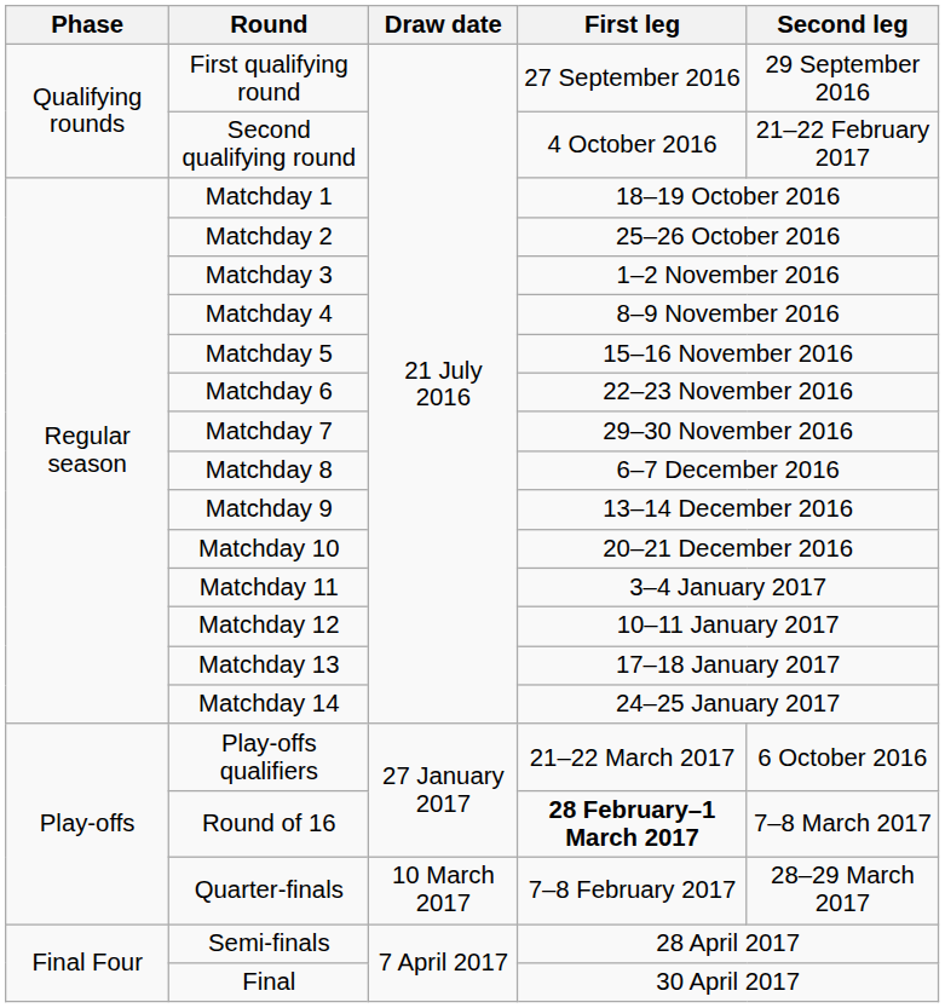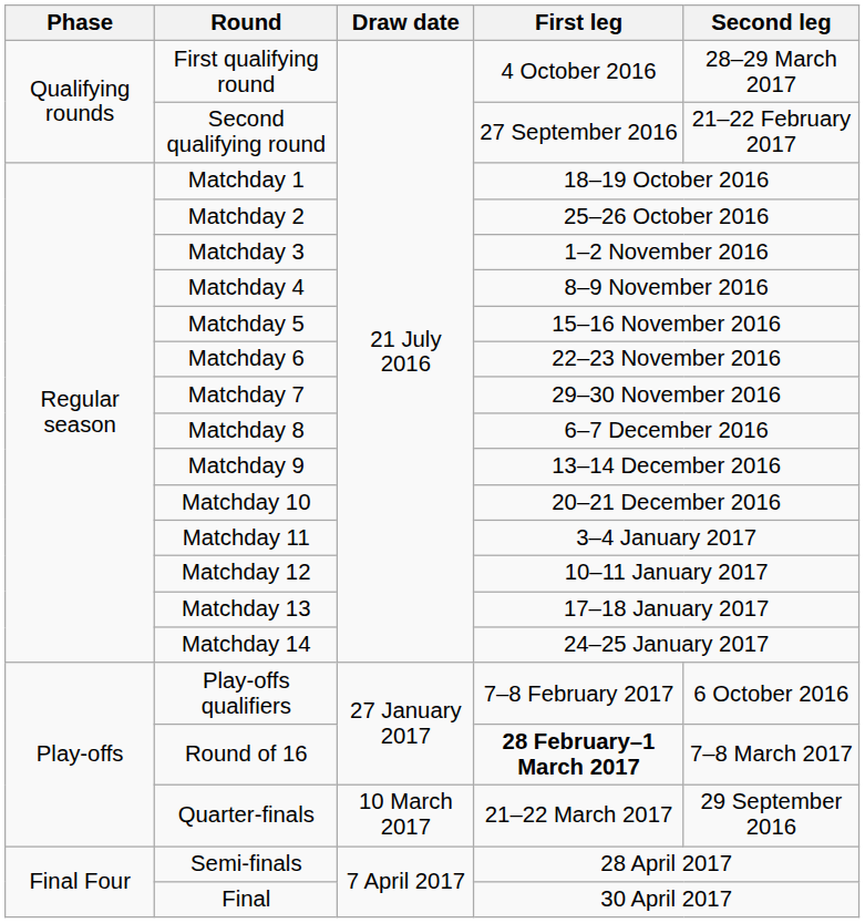 <table class="wikitable" style="text-align:center">
 <tr>
 <th>Phase</th>
 <th>Round</th>
 <th>Draw date</th>
 <th>First leg</th>
 <th>Second leg</th>
 </tr>
 <tr>
 <td rowspan=2>Qualifying rounds</td>
 <td>First qualifying round</td>
 <td rowspan=16>21 July 2016</td>
-<td>27 September 2016</td>
-<td>29 September 2016</td>
+<td>4 October 2016</td>
+<td>28–29 March 2017</td>
 </tr>
 <tr>
 <td>Second qualifying round</td>
-<td>4 October 2016</td>
+<td>27 September 2016</td>
 <td>21–22 February 2017</td>
 </tr>
 <tr>
 <td rowspan=14>Regular season</td>
 <td>Matchday 1</td>
 <td colspan=2>18–19 October 2016</td>
 </tr>
 <tr>
 <td>Matchday 2</td>
 <td colspan=2>25–26 October 2016</td>
 </tr>
 <tr>
 <td>Matchday 3</td>
 <td colspan=2>1–2 November 2016</td>
 </tr>
 <tr>
 <td>Matchday 4</td>
 <td colspan=2>8–9 November 2016</td>
 </tr>
 <tr>
 <td>Matchday 5</td>
 <td colspan=2>15–16 November 2016</td>
 </tr>
 <tr>
 <td>Matchday 6</td>
 <td colspan=2>22–23 November 2016</td>
 </tr>
 <tr>
 <td>Matchday 7</td>
 <td colspan=2>29–30 November 2016</td>
 </tr>
 <tr>
 <td>Matchday 8</td>
 <td colspan=2>6–7 December 2016</td>
 </tr>
 <tr>
 <td>Matchday 9</td>
 <td colspan=2>13–14 December 2016</td>
 </tr>
 <tr>
 <td>Matchday 10</td>
 <td colspan=2>20–21 December 2016</td>
 </tr>
 <tr>
 <td>Matchday 11</td>
 <td colspan=2>3–4 January 2017</td>
 </tr>
 <tr>
 <td>Matchday 12</td>
 <td colspan=2>10–11 January 2017</td>
 </tr>
 <tr>
 <td>Matchday 13</td>
 <td colspan=2>17–18 January 2017</td>
 </tr>
 <tr>
 <td>Matchday 14</td>
 <td colspan=2>24–25 January 2017</td>
 </tr>
 <tr>
 <td rowspan=3>Play-offs</td>
 <td>Play-offs qualifiers</td>
 <td rowspan=2>27 January 2017</td>
-<td>21–22 March 2017</td>
+<td>7–8 February 2017</td>
 <td>6 October 2016</td>
 </tr>
 <tr>
 <td>Round of 16</td>
 <td><strong>28 February–1 March 2017</strong></td>
 <td>7–8 March 2017</td>
 </tr>
 <tr>
 <td>Quarter-finals</td>
 <td>10 March 2017</td>
-<td>7–8 February 2017</td>
-<td>28–29 March 2017</td>
+<td>21–22 March 2017</td>
+<td>29 September 2016</td>
 </tr>
 <tr>
 <td rowspan=2>Final Four</td>
 <td>Semi-finals</td>
 <td rowspan=2>7 April 2017</td>
 <td colspan=2>28 April 2017</td>
 </tr>
 <tr>
 <td>Final</td>
 <td colspan=2>30 April 2017</td>
 </tr>
 </table>
